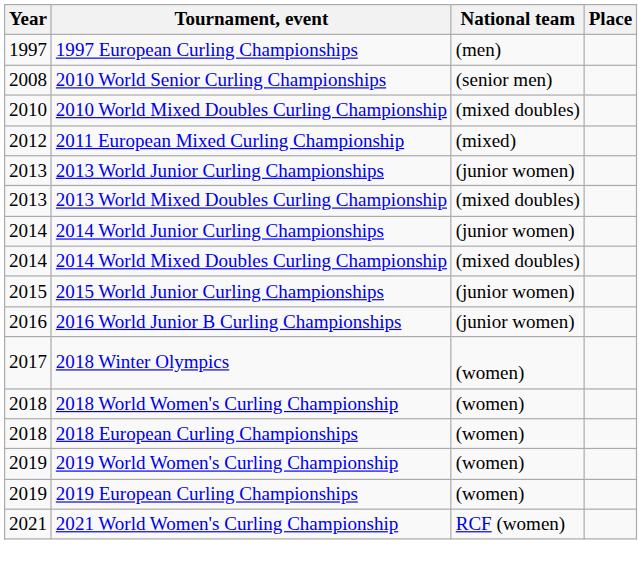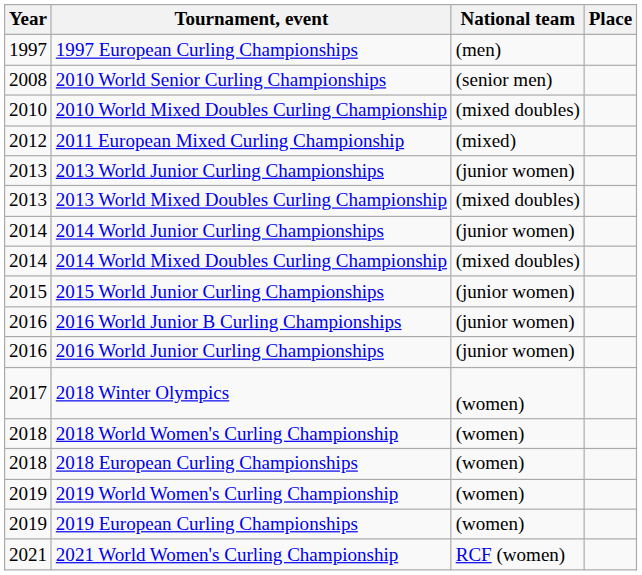 <table class="wikitable">
 <tr>
 <th scope="col">Year</th>
 <th scope="col">Tournament, event</th>
 <th scope="col">National team</th>
 <th scope="col">Place</th>
 </tr>
 <tr>
 <td>1997</td>
 <td><a href='#'>1997 European Curling Championships</a></td>
 <td> (men)</td>
 <td></td>
 </tr>
 <tr>
 <td>2008</td>
 <td><a href='#'>2010 World Senior Curling Championships</a></td>
 <td> (senior men)</td>
 <td></td>
 </tr>
 <tr>
 <td>2010</td>
 <td><a href='#'>2010 World Mixed Doubles Curling Championship</a></td>
 <td> (mixed doubles)</td>
 <td></td>
 </tr>
 <tr>
 <td>2012</td>
 <td><a href='#'>2011 European Mixed Curling Championship</a></td>
 <td> (mixed)</td>
 <td></td>
 </tr>
 <tr>
 <td>2013</td>
 <td><a href='#'>2013 World Junior Curling Championships</a></td>
 <td> (junior women)</td>
 <td></td>
 </tr>
 <tr>
 <td>2013</td>
 <td><a href='#'>2013 World Mixed Doubles Curling Championship</a></td>
 <td> (mixed doubles)</td>
 <td></td>
 </tr>
 <tr>
 <td>2014</td>
 <td><a href='#'>2014 World Junior Curling Championships</a></td>
 <td> (junior women)</td>
 <td></td>
 </tr>
 <tr>
 <td>2014</td>
 <td><a href='#'>2014 World Mixed Doubles Curling Championship</a></td>
 <td> (mixed doubles)</td>
 <td></td>
 </tr>
 <tr>
 <td>2015</td>
 <td><a href='#'>2015 World Junior Curling Championships</a></td>
 <td> (junior women)</td>
 <td></td>
 </tr>
 <tr>
 <td>2016</td>
 <td><a href='#'>2016 World Junior B Curling Championships</a></td>
 <td> (junior women)</td>
 <td></td>
 </tr>
 <tr>
+<td>2016</td>
+<td><a href='#'>2016 World Junior Curling Championships</a></td>
+<td> (junior women)</td>
+<td></td>
+</tr>
+<tr>
 <td>2017</td>
 <td><a href='#'>2018 Winter Olympics</a></td>
 <td><br>(women)</td>
 <td></td>
 </tr>
 <tr>
 <td>2018</td>
 <td><a href='#'>2018 World Women's Curling Championship</a></td>
 <td> (women)</td>
 <td></td>
 </tr>
 <tr>
 <td>2018</td>
 <td><a href='#'>2018 European Curling Championships</a></td>
 <td> (women)</td>
 <td></td>
 </tr>
 <tr>
 <td>2019</td>
 <td><a href='#'>2019 World Women's Curling Championship</a></td>
 <td> (women)</td>
 <td></td>
 </tr>
 <tr>
 <td>2019</td>
 <td><a href='#'>2019 European Curling Championships</a></td>
 <td> (women)</td>
 <td></td>
 </tr>
 <tr>
 <td>2021</td>
 <td><a href='#'>2021 World Women's Curling Championship</a></td>
 <td> <a href='#'>RCF</a> (women)</td>
 <td></td>
 </tr>
 </table>
